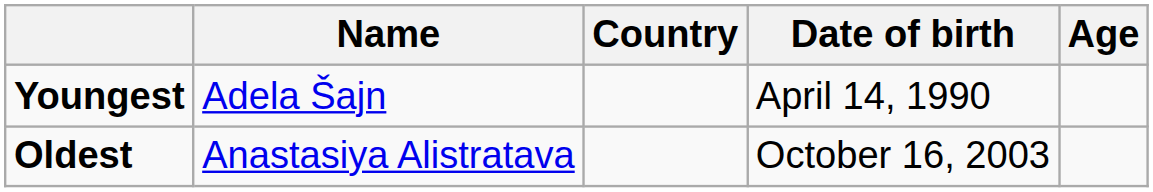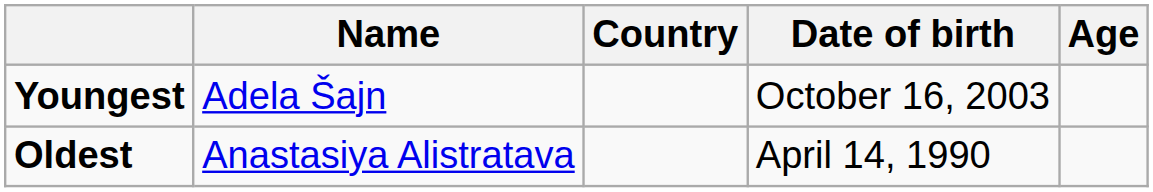 <table class="wikitable">
 <tr>
 <th></th>
 <th><strong>Name</strong></th>
 <th><strong>Country</strong></th>
 <th><strong>Date of birth</strong></th>
 <th><strong>Age</strong></th>
 </tr>
 <tr>
 <td><strong>Youngest</strong></td>
 <td><a href='#'>Adela Šajn</a></td>
 <td></td>
-<td>April 14, 1990</td>
+<td>October 16, 2003</td>
 <td></td>
 </tr>
 <tr>
 <td><strong>Oldest</strong></td>
 <td><a href='#'>Anastasiya Alistratava</a></td>
 <td></td>
-<td>October 16, 2003</td>
+<td>April 14, 1990</td>
 <td></td>
 </tr>
 </table>
